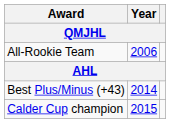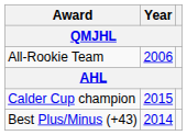 <table class="wikitable">
 <tr>
 <th>Award</th>
 <th>Year</th>
 <th></th>
 </tr>
 <tr>
 <th colspan="3"><a href='#'>QMJHL</a></th>
 </tr>
 <tr>
 <td>All-Rookie Team</td>
 <td><a href='#'>2006</a></td>
 <td></td>
 </tr>
 <tr>
 <th colspan="3"><a href='#'>AHL</a></th>
 </tr>
 <tr>
+<td><a href='#'>Calder Cup</a> champion</td>
+<td><a href='#'>2015</a></td>
+<td></td>
+</tr>
+<tr>
 <td>Best <a href='#'>Plus/Minus</a> (+43)</td>
 <td><a href='#'>2014</a></td>
 <td></td>
 </tr>
-<tr>
-<td><a href='#'>Calder Cup</a> champion</td>
-<td><a href='#'>2015</a></td>
-<td></td>
-</tr>
 </table>
